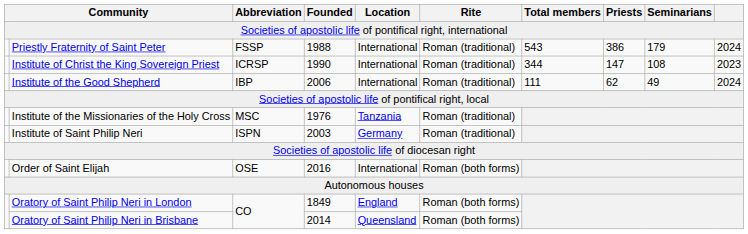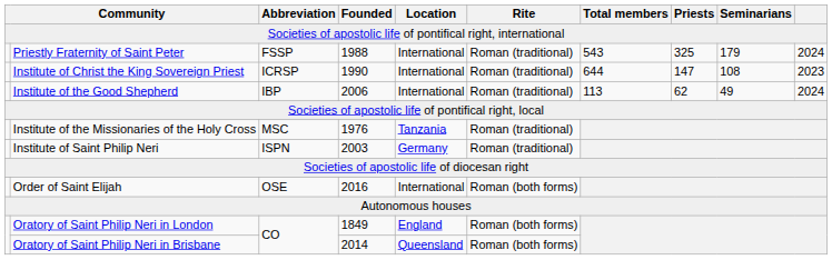 <table class="wikitable">
 <tr>
 <th colspan=2>Community</th>
 <th>Abbreviation</th>
 <th>Founded</th>
 <th>Location</th>
 <th>Rite</th>
 <th>Total members</th>
 <th>Priests</th>
 <th>Seminarians</th>
 <th></th>
 </tr>
 <tr>
 <td colspan=10 bgcolor=#EFEFEF style="text-align: center"><a href='#'>Societies of apostolic life</a> of pontifical right, international</td>
 </tr>
 <tr>
 <td></td>
 <td><a href='#'>Priestly Fraternity of Saint Peter</a></td>
 <td>FSSP</td>
 <td>1988</td>
 <td>International</td>
 <td>Roman (traditional)</td>
 <td>543</td>
-<td>386</td>
+<td>325</td>
 <td>179</td>
 <td>2024</td>
 </tr>
 <tr>
 <td></td>
 <td><a href='#'>Institute of Christ the King Sovereign Priest</a></td>
 <td>ICRSP</td>
 <td>1990</td>
 <td>International</td>
 <td>Roman (traditional)</td>
-<td>344</td>
+<td>644</td>
 <td>147</td>
 <td>108</td>
 <td>2023</td>
 </tr>
 <tr>
 <td></td>
 <td><a href='#'>Institute of the Good Shepherd</a></td>
 <td>IBP</td>
 <td>2006</td>
 <td>International</td>
 <td>Roman (traditional)</td>
-<td>111</td>
+<td>113</td>
 <td>62</td>
 <td>49</td>
 <td>2024</td>
 </tr>
 <tr>
 <td colspan=10 bgcolor=#EFEFEF style="text-align: center"><a href='#'>Societies of apostolic life</a> of pontifical right, local</td>
 </tr>
 <tr>
 <td></td>
 <td>Institute of the Missionaries of the Holy Cross</td>
 <td>MSC</td>
 <td>1976</td>
 <td><a href='#'>Tanzania</a></td>
 <td>Roman (traditional)</td>
 <th colspan=4></th>
 </tr>
 <tr>
 <td></td>
 <td>Institute of Saint Philip Neri</td>
 <td>ISPN</td>
 <td>2003</td>
 <td><a href='#'>Germany</a></td>
 <td>Roman (traditional)</td>
 <th colspan=4></th>
 </tr>
 <tr>
 <td colspan=10 bgcolor=#EFEFEF style="text-align: center"><a href='#'>Societies of apostolic life</a> of diocesan right</td>
 </tr>
 <tr>
 <td></td>
 <td>Order of Saint Elijah</td>
 <td>OSE</td>
 <td>2016</td>
 <td>International</td>
 <td>Roman (both forms)</td>
 <th colspan=4></th>
 </tr>
 <tr>
 <td colspan=10 bgcolor=#EFEFEF style="text-align: center">Autonomous houses</td>
 </tr>
 <tr>
 <td rowspan=2></td>
 <td><a href='#'>Oratory of Saint Philip Neri in London</a></td>
 <td rowspan=2>CO</td>
 <td>1849</td>
 <td><a href='#'>England</a></td>
 <td>Roman (both forms)</td>
 <th rowspan=2 colspan=4></th>
 </tr>
 <tr>
 <td><a href='#'>Oratory of Saint Philip Neri in Brisbane</a></td>
 <td>2014</td>
 <td><a href='#'>Queensland</a></td>
 <td>Roman (both forms)</td>
 </tr>
 </table>
